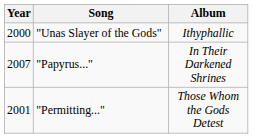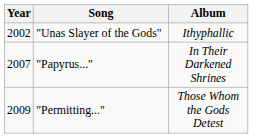 <table class="wikitable" border="1">
 <tr>
 <th>Year</th>
 <th width="175">Song</th>
 <th width="100">Album</th>
 </tr>
 <tr>
-<td align="center">2000</td>
+<td align="center">2002</td>
 <td>"Unas Slayer of the Gods"</td>
 <td align="center"><em>Ithyphallic</em></td>
 </tr>
 <tr>
 <td align="center">2007</td>
 <td>"Papyrus..."</td>
 <td align="center"><em>In Their Darkened Shrines</em></td>
 </tr>
 <tr>
-<td align="center">2001</td>
+<td align="center">2009</td>
 <td>"Permitting..."</td>
 <td align="center"><em>Those Whom the Gods Detest</em></td>
 </tr>
 </table>
